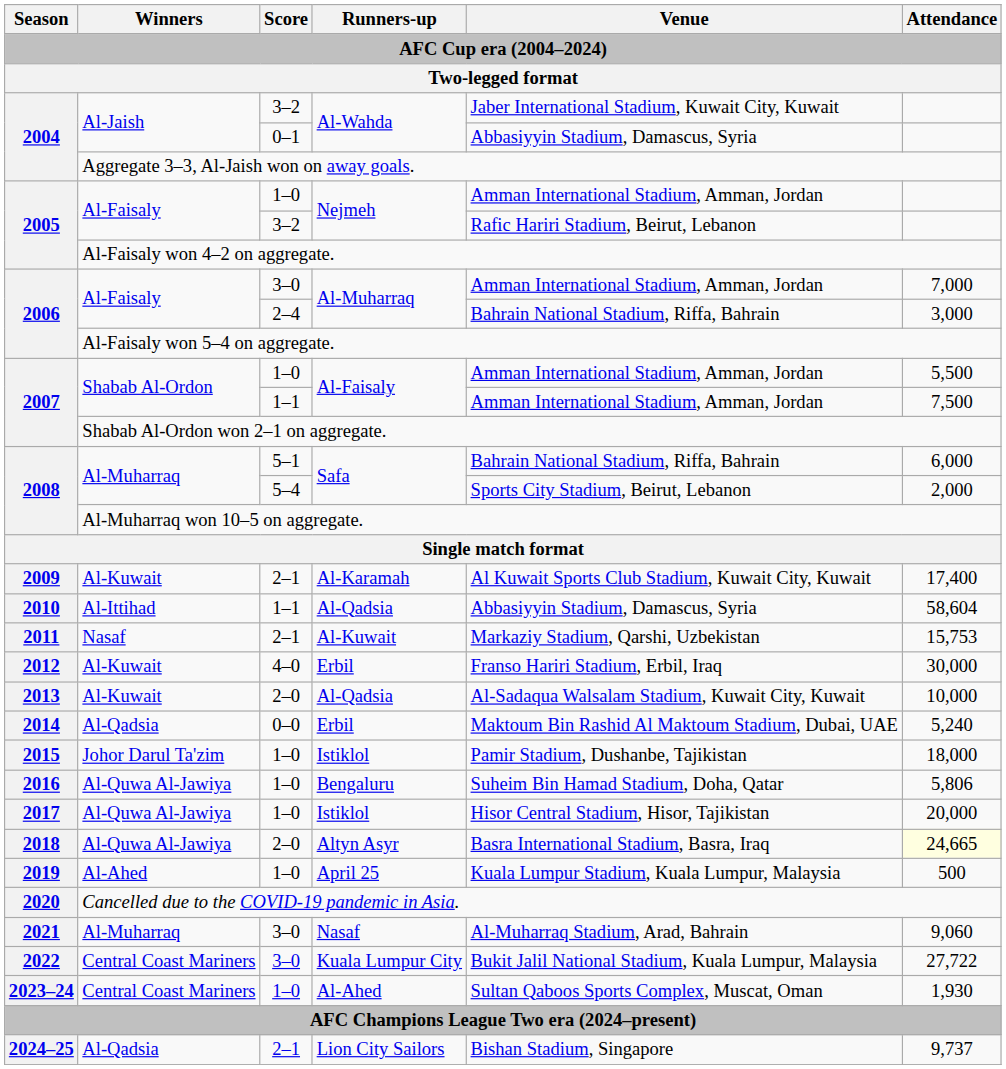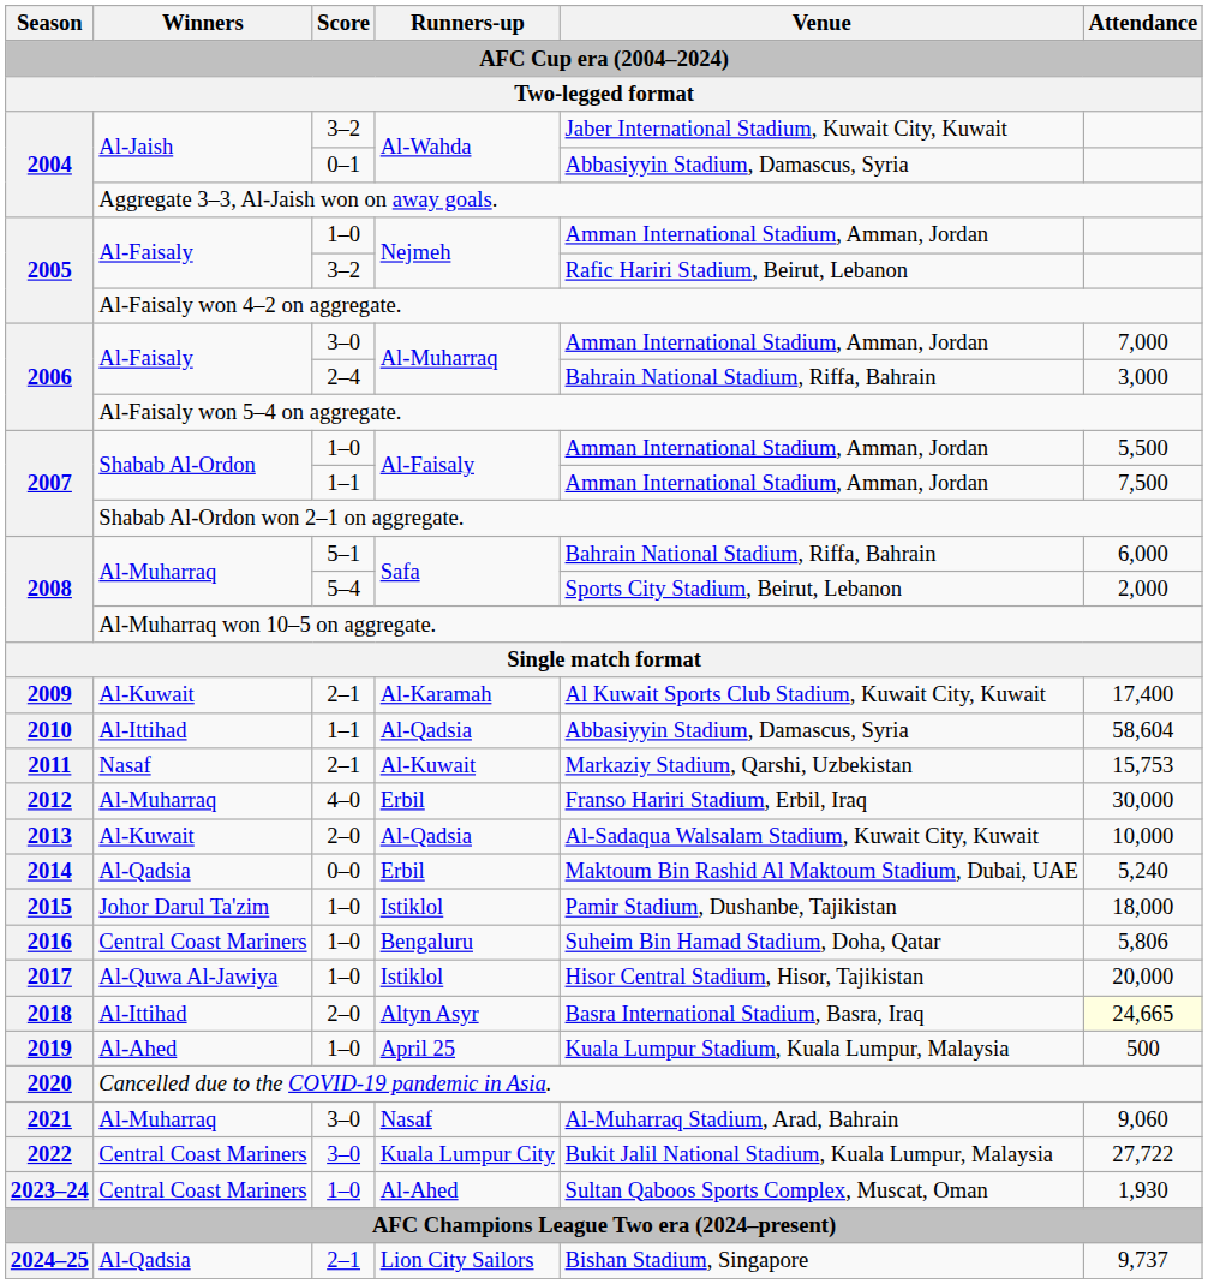 <table class="wikitable plainrowheaders sortable">
 <tr>
 <th scope="col">Season</th>
 <th scope="col">Winners</th>
 <th scope="col">Score</th>
 <th scope="col">Runners-up</th>
 <th scope="col">Venue</th>
 <th scope="col">Attendance</th>
 </tr>
 <tr>
 <td colspan="6" align="center" bgcolor="#C0C0C0"><strong>AFC Cup era (2004–2024)</strong></td>
 </tr>
 <tr>
 <th colspan="6">Two-legged format</th>
 </tr>
 <tr>
 <th scope=row rowspan=3 style="text-align:center"><strong><a href='#'>2004</a></strong></th>
 <td rowspan="2"> <a href='#'>Al-Jaish</a></td>
 <td align=center>3–2</td>
 <td rowspan=2> <a href='#'>Al-Wahda</a></td>
 <td><a href='#'>Jaber International Stadium</a>, Kuwait City, Kuwait</td>
 <td></td>
 </tr>
 <tr>
 <td align=center>0–1</td>
 <td><a href='#'>Abbasiyyin Stadium</a>, Damascus, Syria</td>
 <td></td>
 </tr>
 <tr>
 <td colspan="5">Aggregate 3–3, Al-Jaish won on <a href='#'>away goals</a>.</td>
 </tr>
 <tr>
 <th scope=row rowspan=3 style="text-align:center"><strong><a href='#'>2005</a></strong></th>
 <td rowspan="2"> <a href='#'>Al-Faisaly</a></td>
 <td align=center>1–0</td>
 <td rowspan=2> <a href='#'>Nejmeh</a></td>
 <td><a href='#'>Amman International Stadium</a>, Amman, Jordan</td>
 <td></td>
 </tr>
 <tr>
 <td align=center>3–2</td>
 <td><a href='#'>Rafic Hariri Stadium</a>, Beirut, Lebanon</td>
 <td></td>
 </tr>
 <tr>
 <td colspan="5">Al-Faisaly won 4–2 on aggregate.</td>
 </tr>
 <tr>
 <th scope=row rowspan=3 style="text-align:center"><strong><a href='#'>2006</a></strong></th>
 <td rowspan="2"> <a href='#'>Al-Faisaly</a></td>
 <td align=center>3–0</td>
 <td rowspan=2> <a href='#'>Al-Muharraq</a></td>
 <td><a href='#'>Amman International Stadium</a>, Amman, Jordan</td>
 <td align=center>7,000</td>
 </tr>
 <tr>
 <td align=center>2–4</td>
 <td><a href='#'>Bahrain National Stadium</a>, Riffa, Bahrain</td>
 <td align=center>3,000</td>
 </tr>
 <tr>
 <td colspan="5">Al-Faisaly won 5–4 on aggregate.</td>
 </tr>
 <tr>
 <th scope=row rowspan=3 style="text-align:center"><strong><a href='#'>2007</a></strong></th>
 <td rowspan="2"> <a href='#'>Shabab Al-Ordon</a></td>
 <td align=center>1–0</td>
 <td rowspan=2> <a href='#'>Al-Faisaly</a></td>
 <td><a href='#'>Amman International Stadium</a>, Amman, Jordan</td>
 <td align=center>5,500</td>
 </tr>
 <tr>
 <td align=center>1–1</td>
 <td><a href='#'>Amman International Stadium</a>, Amman, Jordan</td>
 <td align=center>7,500</td>
 </tr>
 <tr>
 <td colspan="5">Shabab Al-Ordon won 2–1 on aggregate.</td>
 </tr>
 <tr>
 <th scope=row rowspan=3 style="text-align:center"><strong><a href='#'>2008</a></strong></th>
 <td rowspan="2"> <a href='#'>Al-Muharraq</a></td>
 <td align=center>5–1</td>
 <td rowspan=2> <a href='#'>Safa</a></td>
 <td><a href='#'>Bahrain National Stadium</a>, Riffa, Bahrain</td>
 <td align=center>6,000</td>
 </tr>
 <tr>
 <td align=center>5–4</td>
 <td><a href='#'>Sports City Stadium</a>, Beirut, Lebanon</td>
 <td align=center>2,000</td>
 </tr>
 <tr>
 <td colspan="5">Al-Muharraq won 10–5 on aggregate.</td>
 </tr>
 <tr>
 <th colspan="6">Single match format</th>
 </tr>
 <tr>
 <th><a href='#'>2009</a></th>
 <td> <a href='#'>Al-Kuwait</a></td>
 <td align=center>2–1</td>
 <td> <a href='#'>Al-Karamah</a></td>
 <td><a href='#'>Al Kuwait Sports Club Stadium</a>, Kuwait City, Kuwait</td>
 <td align=center>17,400</td>
 </tr>
 <tr>
 <th><a href='#'>2010</a></th>
 <td> <a href='#'>Al-Ittihad</a></td>
 <td align=center>1–1 <br></td>
 <td> <a href='#'>Al-Qadsia</a></td>
 <td><a href='#'>Abbasiyyin Stadium</a>, Damascus, Syria</td>
 <td align=center>58,604</td>
 </tr>
 <tr>
 <th><a href='#'>2011</a></th>
 <td> <a href='#'>Nasaf</a></td>
 <td align=center>2–1</td>
 <td> <a href='#'>Al-Kuwait</a></td>
 <td><a href='#'>Markaziy Stadium</a>, Qarshi, Uzbekistan</td>
 <td align=center>15,753</td>
 </tr>
 <tr>
 <th><a href='#'>2012</a></th>
-<td> <a href='#'>Al-Kuwait</a></td>
+<td> <a href='#'>Al-Muharraq</a></td>
 <td align=center>4–0</td>
 <td> <a href='#'>Erbil</a></td>
 <td><a href='#'>Franso Hariri Stadium</a>, Erbil, Iraq</td>
 <td align=center>30,000</td>
 </tr>
 <tr>
 <th><a href='#'>2013</a></th>
 <td> <a href='#'>Al-Kuwait</a></td>
 <td align=center>2–0</td>
 <td> <a href='#'>Al-Qadsia</a></td>
 <td><a href='#'>Al-Sadaqua Walsalam Stadium</a>, Kuwait City, Kuwait</td>
 <td align=center>10,000</td>
 </tr>
 <tr>
 <th><a href='#'>2014</a></th>
 <td> <a href='#'>Al-Qadsia</a></td>
 <td align=center>0–0 <br></td>
 <td> <a href='#'>Erbil</a></td>
 <td><a href='#'>Maktoum Bin Rashid Al Maktoum Stadium</a>, Dubai, UAE</td>
 <td align=center>5,240</td>
 </tr>
 <tr>
 <th><a href='#'>2015</a></th>
 <td> <a href='#'>Johor Darul Ta'zim</a></td>
 <td align=center>1–0</td>
 <td> <a href='#'>Istiklol</a></td>
 <td><a href='#'>Pamir Stadium</a>, Dushanbe, Tajikistan</td>
 <td align=center>18,000</td>
 </tr>
 <tr>
 <th><a href='#'>2016</a></th>
-<td> <a href='#'>Al-Quwa Al-Jawiya</a></td>
+<td> <a href='#'>Central Coast Mariners</a></td>
 <td align=center>1–0</td>
 <td> <a href='#'>Bengaluru</a></td>
 <td><a href='#'>Suheim Bin Hamad Stadium</a>, Doha, Qatar</td>
 <td align=center>5,806</td>
 </tr>
 <tr>
 <th><a href='#'>2017</a></th>
 <td> <a href='#'>Al-Quwa Al-Jawiya</a></td>
 <td align=center>1–0</td>
 <td> <a href='#'>Istiklol</a></td>
 <td><a href='#'>Hisor Central Stadium</a>, Hisor, Tajikistan</td>
 <td align=center>20,000</td>
 </tr>
 <tr>
 <th><a href='#'>2018</a></th>
-<td> <a href='#'>Al-Quwa Al-Jawiya</a></td>
+<td> <a href='#'>Al-Ittihad</a></td>
 <td align=center>2–0</td>
 <td> <a href='#'>Altyn Asyr</a></td>
 <td><a href='#'>Basra International Stadium</a>, Basra, Iraq</td>
 <td align=center style="background: lightyellow;">24,665</td>
 </tr>
 <tr>
 <th><a href='#'>2019</a></th>
 <td> <a href='#'>Al-Ahed</a></td>
 <td align=center>1–0</td>
 <td> <a href='#'>April 25</a></td>
 <td><a href='#'>Kuala Lumpur Stadium</a>, Kuala Lumpur, Malaysia</td>
 <td align=center>500</td>
 </tr>
 <tr>
 <th><a href='#'>2020</a></th>
 <td colspan="5"><em>Cancelled due to the <a href='#'>COVID-19 pandemic in Asia</a>.</em></td>
 </tr>
 <tr>
 <th><a href='#'>2021</a></th>
 <td> <a href='#'>Al-Muharraq</a></td>
 <td align=center>3–0</td>
 <td> <a href='#'>Nasaf</a></td>
 <td><a href='#'>Al-Muharraq Stadium</a>, Arad, Bahrain</td>
 <td align=center>9,060</td>
 </tr>
 <tr>
 <th><a href='#'>2022</a></th>
 <td> <a href='#'>Central Coast Mariners</a></td>
 <td align=center><a href='#'>3–0</a></td>
 <td> <a href='#'>Kuala Lumpur City</a></td>
 <td><a href='#'>Bukit Jalil National Stadium</a>, Kuala Lumpur, Malaysia</td>
 <td align=center>27,722</td>
 </tr>
 <tr>
 <th><a href='#'>2023–24</a></th>
 <td> <a href='#'>Central Coast Mariners</a></td>
 <td align=center><a href='#'>1–0</a></td>
 <td> <a href='#'>Al-Ahed</a></td>
 <td><a href='#'>Sultan Qaboos Sports Complex</a>, Muscat, Oman</td>
 <td align=center>1,930</td>
 </tr>
 <tr>
 <td colspan="6" align="center" bgcolor="#C0C0C0"><strong>AFC Champions League Two era (2024–present)</strong></td>
 </tr>
 <tr>
 <th><a href='#'>2024–25</a></th>
 <td> <a href='#'>Al-Qadsia</a></td>
 <td align=center><a href='#'>2–1</a></td>
 <td> <a href='#'>Lion City Sailors</a></td>
 <td><a href='#'>Bishan Stadium</a>, Singapore</td>
 <td align=center>9,737</td>
 </tr>
 <tr>
 </tr>
 </table>
